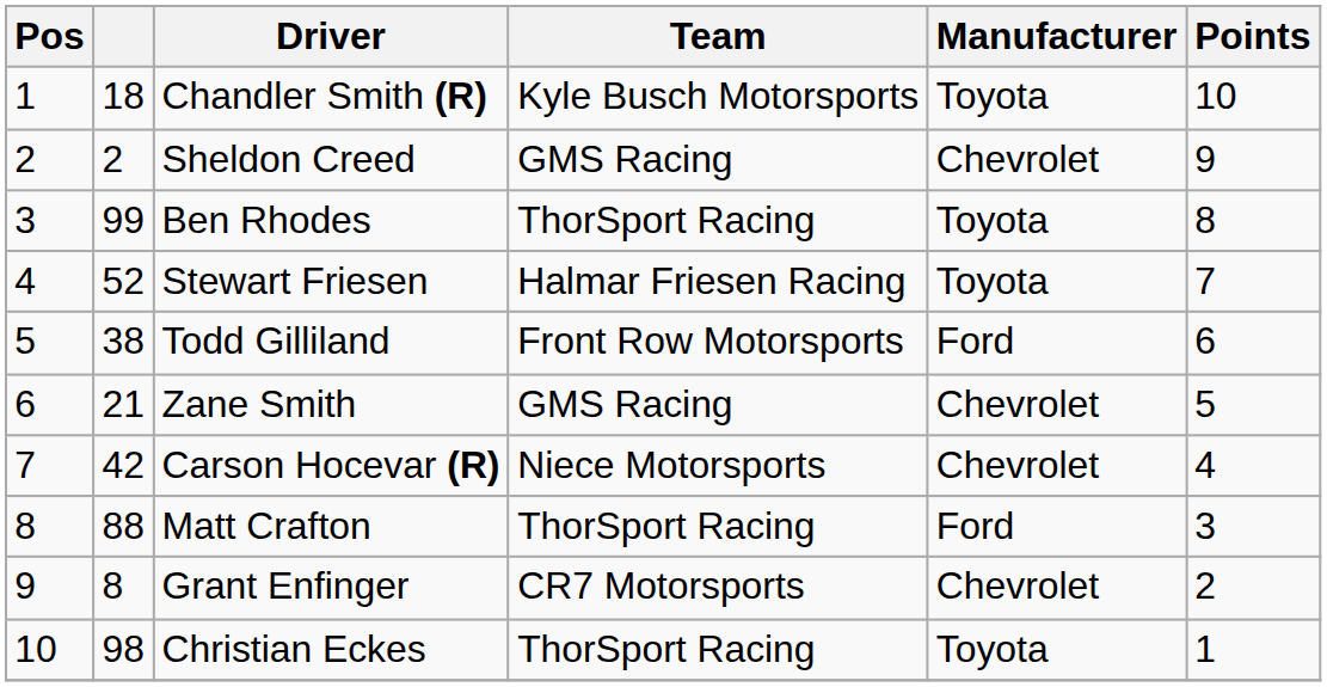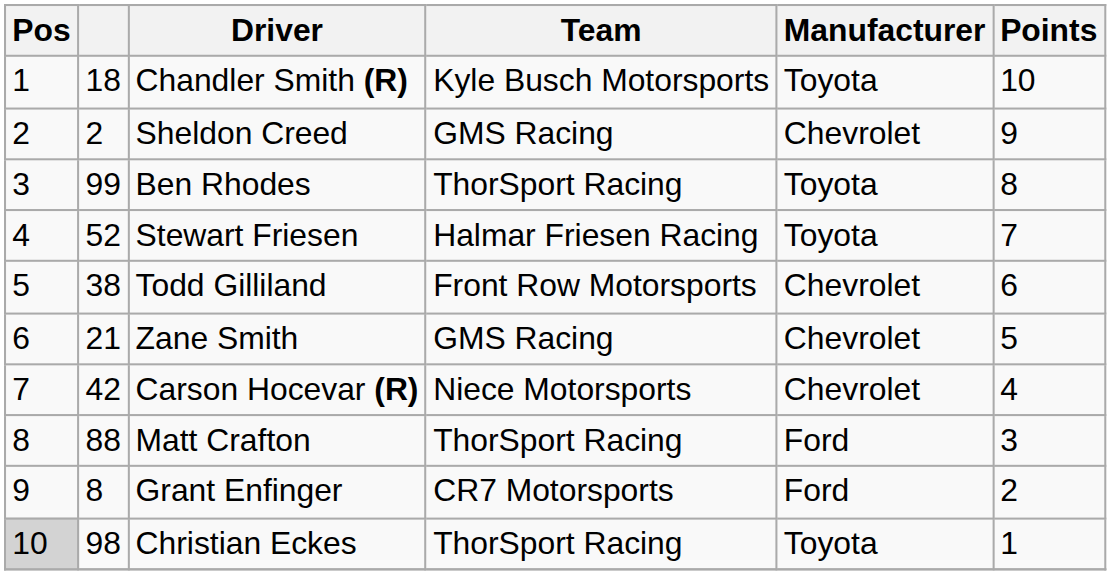 <table class="wikitable" style="font-size:98%">
 <tr>
 <th>Pos</th>
 <th></th>
 <th>Driver</th>
 <th>Team</th>
 <th>Manufacturer</th>
 <th>Points</th>
 </tr>
 <tr>
 <td>1</td>
 <td>18</td>
 <td>Chandler Smith <strong>(R)</strong></td>
 <td>Kyle Busch Motorsports</td>
 <td>Toyota</td>
 <td>10</td>
 </tr>
 <tr>
 <td>2</td>
 <td>2</td>
 <td>Sheldon Creed</td>
 <td>GMS Racing</td>
 <td>Chevrolet</td>
 <td>9</td>
 </tr>
 <tr>
 <td>3</td>
 <td>99</td>
 <td>Ben Rhodes</td>
 <td>ThorSport Racing</td>
 <td>Toyota</td>
 <td>8</td>
 </tr>
 <tr>
 <td>4</td>
 <td>52</td>
 <td>Stewart Friesen</td>
 <td>Halmar Friesen Racing</td>
 <td>Toyota</td>
 <td>7</td>
 </tr>
 <tr>
 <td>5</td>
 <td>38</td>
 <td>Todd Gilliland</td>
 <td>Front Row Motorsports</td>
-<td>Ford</td>
+<td>Chevrolet</td>
 <td>6</td>
 </tr>
 <tr>
 <td>6</td>
 <td>21</td>
 <td>Zane Smith</td>
 <td>GMS Racing</td>
 <td>Chevrolet</td>
 <td>5</td>
 </tr>
 <tr>
 <td>7</td>
 <td>42</td>
 <td>Carson Hocevar <strong>(R)</strong></td>
 <td>Niece Motorsports</td>
 <td>Chevrolet</td>
 <td>4</td>
 </tr>
 <tr>
 <td>8</td>
 <td>88</td>
 <td>Matt Crafton</td>
 <td>ThorSport Racing</td>
 <td>Ford</td>
 <td>3</td>
 </tr>
 <tr>
 <td>9</td>
 <td>8</td>
 <td>Grant Enfinger</td>
 <td>CR7 Motorsports</td>
-<td>Chevrolet</td>
+<td>Ford</td>
 <td>2</td>
 </tr>
 <tr>
-<td>10</td>
+<td style="background: lightgrey;">10</td>
 <td>98</td>
 <td>Christian Eckes</td>
 <td>ThorSport Racing</td>
 <td>Toyota</td>
 <td>1</td>
 </tr>
 <tr>
 </tr>
 </table>
